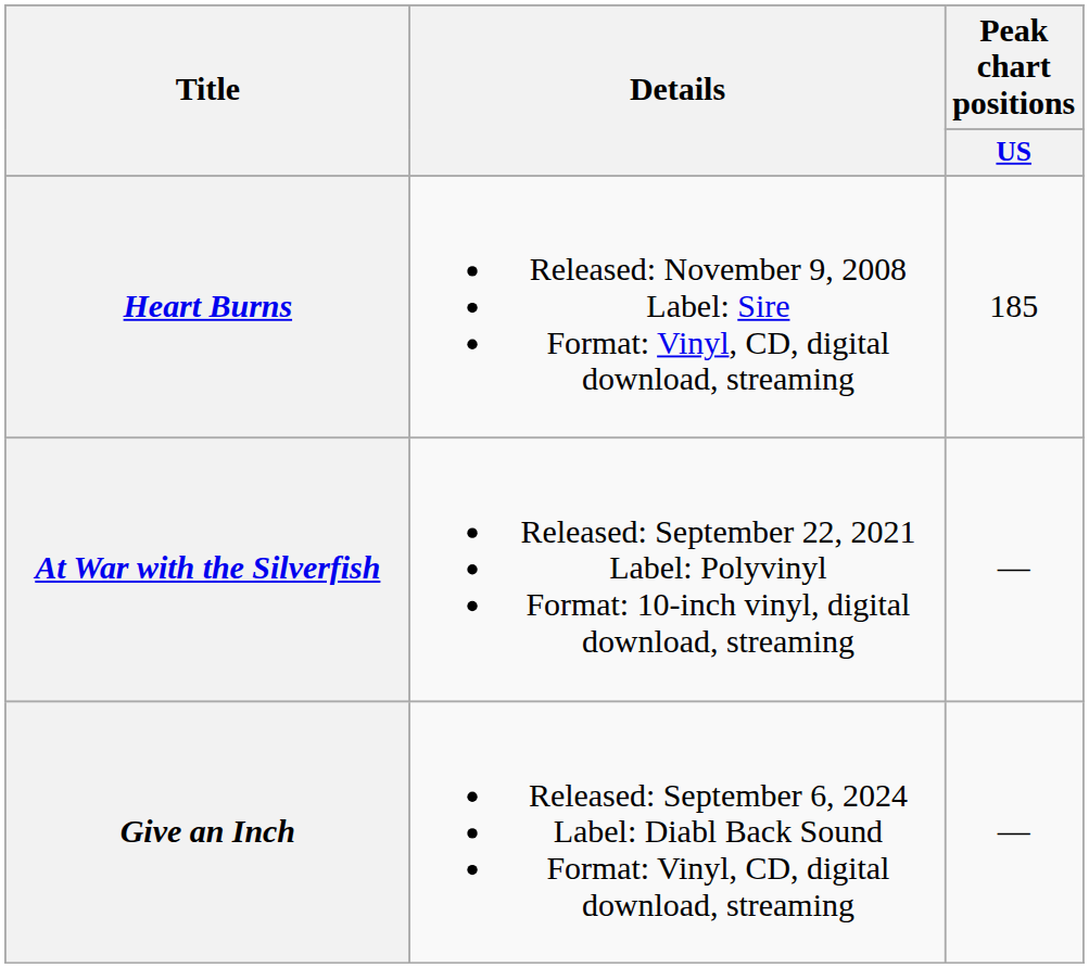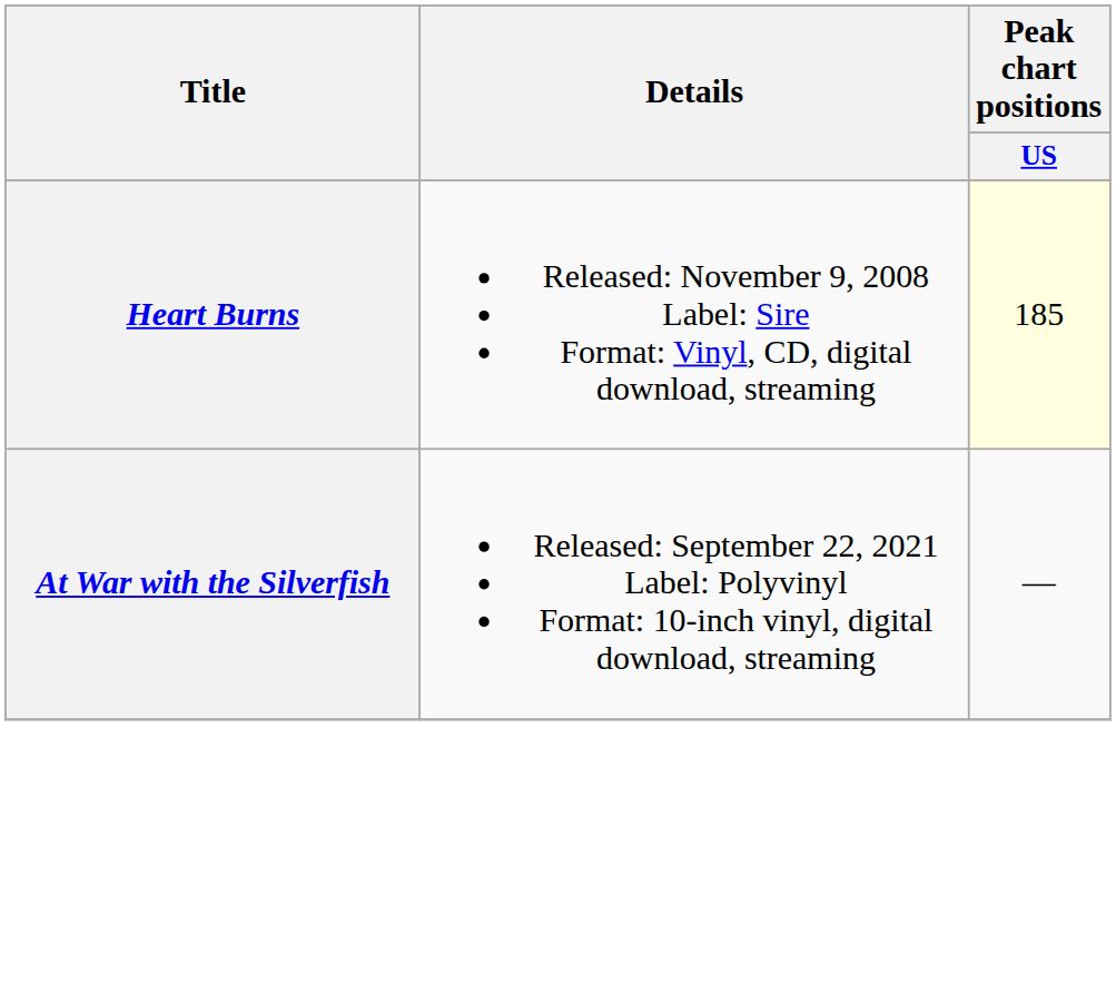 <table class="wikitable plainrowheaders" style="text-align:center;" border="1">
 <tr>
 <th scope="col" rowspan="2" style="width:12em;">Title</th>
 <th scope="col" rowspan="2" style="width:16em;">Details</th>
 <th scope="col" colspan="1">Peak chart positions</th>
 </tr>
 <tr>
 <th scope="col" style="width:3em;font-size:85%;"><a href='#'>US</a><br></th>
 </tr>
 <tr>
 <th scope="row"><em><a href='#'>Heart Burns</a></em></th>
 <td><br><ul><li>Released: November 9, 2008</li><li>Label: <a href='#'>Sire</a></li><li>Format: <a href='#'>Vinyl</a>, CD, digital download, streaming</li></ul></td>
-<td>185</td>
+<td style="background: lightyellow;">185</td>
 </tr>
 <tr>
 <th scope="row"><em><a href='#'>At War with the Silverfish</a></em></th>
 <td><br><ul><li>Released: September 22, 2021</li><li>Label: Polyvinyl</li><li>Format: 10-inch vinyl, digital download, streaming</li></ul></td>
 <td>—</td>
 </tr>
 <tr>
-<th scope="row"><em>Give an Inch</em></th>
-<td><br><ul><li>Released: September 6, 2024</li><li>Label: Diabl Back Sound</li><li>Format: Vinyl, CD, digital download, streaming</li></ul></td>
-<td>—</td>
-</tr>
-<tr>
 </tr>
 </table>
